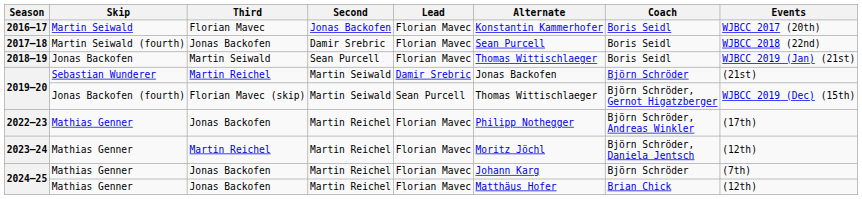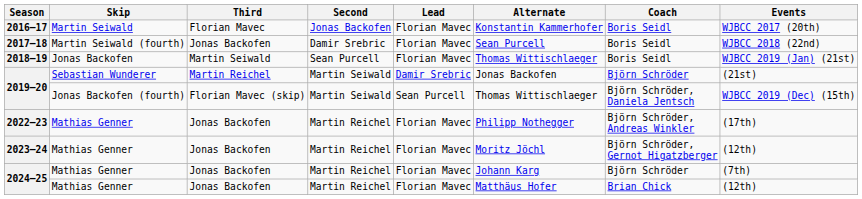 <table class="wikitable">
 <tr>
 <th scope="col">Season</th>
 <th scope="col">Skip</th>
 <th scope="col">Third</th>
 <th scope="col">Second</th>
 <th scope="col">Lead</th>
 <th scope="col">Alternate</th>
 <th scope="col">Coach</th>
 <th scope="col">Events</th>
 </tr>
 <tr>
 <th scope="row">2016–17</th>
 <td><a href='#'>Martin Seiwald</a></td>
 <td>Florian Mavec</td>
 <td><a href='#'>Jonas Backofen</a></td>
 <td>Florian Mavec</td>
 <td><a href='#'>Konstantin Kammerhofer</a></td>
 <td><a href='#'>Boris Seidl</a></td>
 <td><a href='#'>WJBCC 2017</a> (20th)</td>
 </tr>
 <tr>
 <th scope="row">2017–18</th>
 <td>Martin Seiwald (fourth)</td>
 <td>Jonas Backofen</td>
 <td>Damir Srebric</td>
 <td>Florian Mavec</td>
 <td><a href='#'>Sean Purcell</a></td>
 <td>Boris Seidl</td>
 <td><a href='#'>WJBCC 2018</a> (22nd)</td>
 </tr>
 <tr>
 <th scope="row">2018–19</th>
 <td>Jonas Backofen</td>
 <td>Martin Seiwald</td>
 <td>Sean Purcell</td>
 <td>Florian Mavec</td>
 <td><a href='#'>Thomas Wittischlaeger</a></td>
 <td>Boris Seidl</td>
 <td><a href='#'>WJBCC 2019 (Jan)</a> (21st)</td>
 </tr>
 <tr>
 <th scope="row" rowspan="2">2019–20</th>
 <td><a href='#'>Sebastian Wunderer</a></td>
 <td><a href='#'>Martin Reichel</a></td>
 <td>Martin Seiwald</td>
 <td><a href='#'>Damir Srebric</a></td>
 <td>Jonas Backofen</td>
 <td><a href='#'>Björn Schröder</a></td>
 <td> (21st)</td>
 </tr>
 <tr>
 <td>Jonas Backofen (fourth)</td>
 <td>Florian Mavec (skip)</td>
 <td>Martin Seiwald</td>
 <td>Sean Purcell</td>
 <td>Thomas Wittischlaeger</td>
-<td>Björn Schröder,<br><a href='#'>Gernot Higatzberger</a></td>
+<td>Björn Schröder,<br><a href='#'>Daniela Jentsch</a></td>
 <td><a href='#'>WJBCC 2019 (Dec)</a> (15th)</td>
 </tr>
 <tr>
 <th scope="row">2022–23</th>
 <td><a href='#'>Mathias Genner</a></td>
 <td>Jonas Backofen</td>
 <td>Martin Reichel</td>
 <td>Florian Mavec</td>
 <td><a href='#'>Philipp Nothegger</a></td>
 <td>Björn Schröder,<br><a href='#'>Andreas Winkler</a></td>
 <td> (17th)</td>
 </tr>
 <tr>
 <th scope="row">2023–24</th>
 <td>Mathias Genner</td>
-<td><a href='#'>Martin Reichel</a></td>
+<td>Jonas Backofen</td>
 <td>Martin Reichel</td>
 <td>Florian Mavec</td>
 <td><a href='#'>Moritz Jöchl</a></td>
-<td>Björn Schröder,<br><a href='#'>Daniela Jentsch</a></td>
+<td>Björn Schröder,<br><a href='#'>Gernot Higatzberger</a></td>
 <td> (12th)</td>
 </tr>
 <tr>
 <th scope="row" rowspan="2">2024–25</th>
 <td>Mathias Genner</td>
 <td>Jonas Backofen</td>
 <td>Martin Reichel</td>
 <td>Florian Mavec</td>
 <td><a href='#'>Johann Karg</a></td>
 <td>Björn Schröder</td>
 <td> (7th)</td>
 </tr>
 <tr>
 <td>Mathias Genner</td>
 <td>Jonas Backofen</td>
 <td>Martin Reichel</td>
 <td>Florian Mavec</td>
 <td><a href='#'>Matthäus Hofer</a></td>
 <td><a href='#'>Brian Chick</a></td>
 <td> (12th)</td>
 </tr>
 </table>
